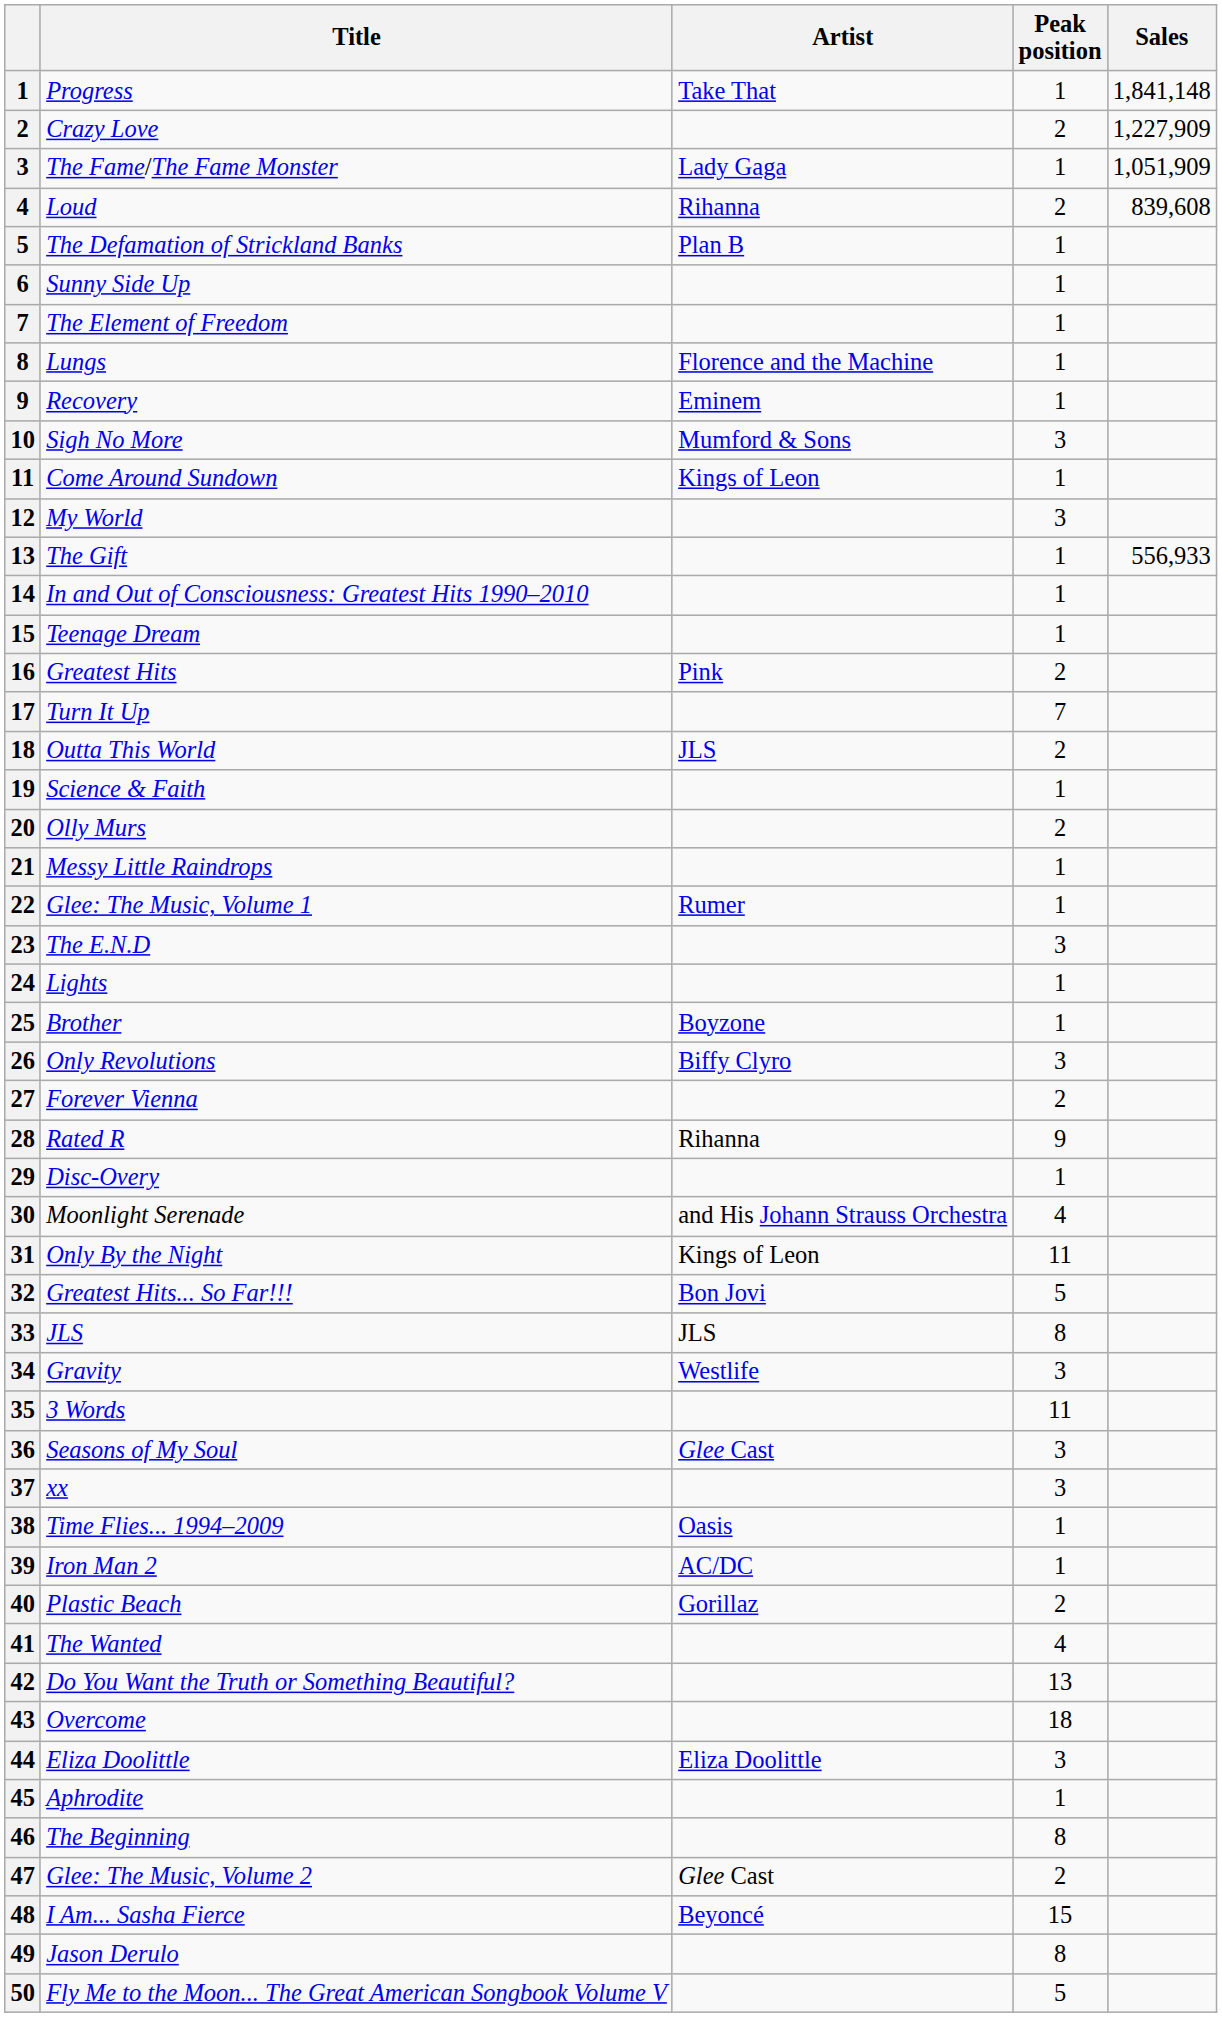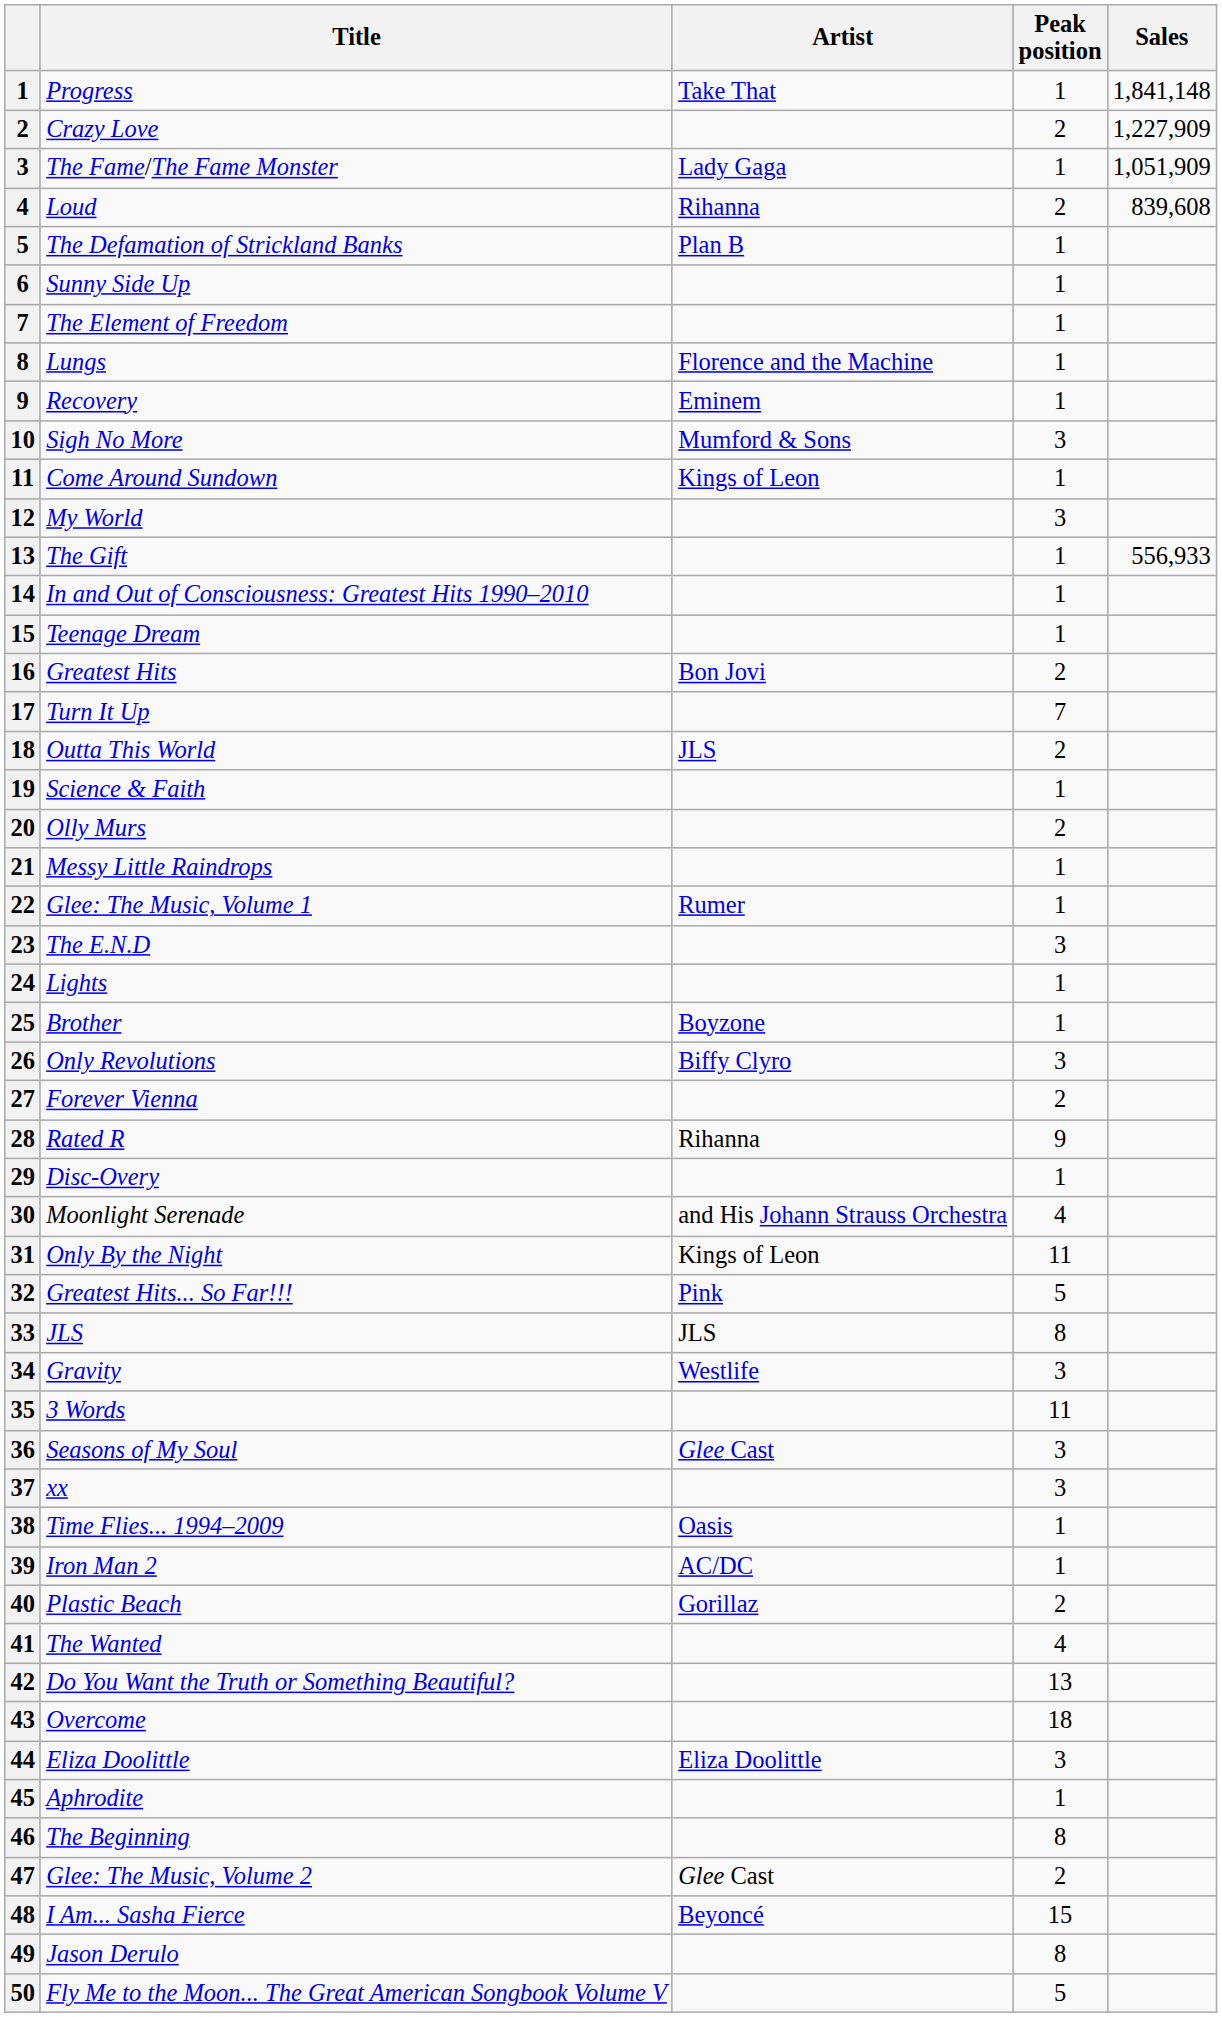 <table class="wikitable sortable plainrowheaders">
 <tr>
 <th scope=col></th>
 <th scope=col>Title</th>
 <th scope=col>Artist</th>
 <th scope=col>Peak<br>position</th>
 <th scope=col>Sales</th>
 </tr>
 <tr>
 <th scope=row style="text-align:center;">1</th>
 <td><em><a href='#'>Progress</a></em></td>
 <td><a href='#'>Take That</a></td>
 <td align="center">1</td>
 <td align="right">1,841,148</td>
 </tr>
 <tr>
 <th scope=row style="text-align:center;">2</th>
 <td><em><a href='#'>Crazy Love</a></em></td>
 <td></td>
 <td align="center">2</td>
 <td align="right">1,227,909</td>
 </tr>
 <tr>
 <th scope=row style="text-align:center;">3</th>
 <td><em><a href='#'>The Fame</a></em>/<em><a href='#'>The Fame Monster</a></em></td>
 <td><a href='#'>Lady Gaga</a></td>
 <td align="center">1</td>
 <td align="right">1,051,909</td>
 </tr>
 <tr>
 <th scope=row style="text-align:center;">4</th>
 <td><em><a href='#'>Loud</a></em></td>
 <td><a href='#'>Rihanna</a></td>
 <td align="center">2</td>
 <td align="right">839,608</td>
 </tr>
 <tr>
 <th scope=row style="text-align:center;">5</th>
 <td><em><a href='#'>The Defamation of Strickland Banks</a></em></td>
 <td><a href='#'>Plan B</a></td>
 <td align="center">1</td>
 <td></td>
 </tr>
 <tr>
 <th scope=row style="text-align:center;">6</th>
 <td><em><a href='#'>Sunny Side Up</a></em></td>
 <td></td>
 <td align="center">1</td>
 <td></td>
 </tr>
 <tr>
 <th scope=row style="text-align:center;">7</th>
 <td><em><a href='#'>The Element of Freedom</a></em></td>
 <td></td>
 <td align="center">1</td>
 <td></td>
 </tr>
 <tr>
 <th scope=row style="text-align:center;">8</th>
 <td><em><a href='#'>Lungs</a></em></td>
 <td><a href='#'>Florence and the Machine</a></td>
 <td align="center">1</td>
 <td></td>
 </tr>
 <tr>
 <th scope=row style="text-align:center;">9</th>
 <td><em><a href='#'>Recovery</a></em></td>
 <td><a href='#'>Eminem</a></td>
 <td align="center">1</td>
 <td></td>
 </tr>
 <tr>
 <th scope=row style="text-align:center;">10</th>
 <td><em><a href='#'>Sigh No More</a></em></td>
 <td><a href='#'>Mumford & Sons</a></td>
 <td align="center">3</td>
 <td></td>
 </tr>
 <tr>
 <th scope=row style="text-align:center;">11</th>
 <td><em><a href='#'>Come Around Sundown</a></em></td>
 <td><a href='#'>Kings of Leon</a></td>
 <td align="center">1</td>
 <td></td>
 </tr>
 <tr>
 <th scope=row style="text-align:center;">12</th>
 <td><em><a href='#'>My World</a></em></td>
 <td></td>
 <td align="center">3</td>
 <td></td>
 </tr>
 <tr>
 <th scope=row style="text-align:center;">13</th>
 <td><em><a href='#'>The Gift</a></em></td>
 <td></td>
 <td align="center">1</td>
 <td align="right">556,933</td>
 </tr>
 <tr>
 <th scope=row style="text-align:center;">14</th>
 <td><em><a href='#'>In and Out of Consciousness: Greatest Hits 1990–2010</a></em></td>
 <td></td>
 <td align="center">1</td>
 <td></td>
 </tr>
 <tr>
 <th scope=row style="text-align:center;">15</th>
 <td><em><a href='#'>Teenage Dream</a></em></td>
 <td></td>
 <td align="center">1</td>
 <td></td>
 </tr>
 <tr>
 <th scope=row style="text-align:center;">16</th>
 <td><em><a href='#'>Greatest Hits</a></em></td>
-<td><a href='#'>Pink</a></td>
+<td><a href='#'>Bon Jovi</a></td>
 <td align="center">2</td>
 <td></td>
 </tr>
 <tr>
 <th scope=row style="text-align:center;">17</th>
 <td><em><a href='#'>Turn It Up</a></em></td>
 <td></td>
 <td align="center">7</td>
 <td></td>
 </tr>
 <tr>
 <th scope=row style="text-align:center;">18</th>
 <td><em><a href='#'>Outta This World</a></em></td>
 <td><a href='#'>JLS</a></td>
 <td align="center">2</td>
 <td></td>
 </tr>
 <tr>
 <th scope=row style="text-align:center;">19</th>
 <td><em><a href='#'>Science & Faith</a></em></td>
 <td></td>
 <td align="center">1</td>
 <td></td>
 </tr>
 <tr>
 <th scope=row style="text-align:center;">20</th>
 <td><em><a href='#'>Olly Murs</a></em></td>
 <td></td>
 <td align="center">2</td>
 <td></td>
 </tr>
 <tr>
 <th scope=row style="text-align:center;">21</th>
 <td><em><a href='#'>Messy Little Raindrops</a></em></td>
 <td></td>
 <td align="center">1</td>
 <td></td>
 </tr>
 <tr>
 <th scope=row style="text-align:center;">22</th>
 <td><em><a href='#'>Glee: The Music, Volume 1</a></em></td>
 <td><a href='#'>Rumer</a></td>
 <td align="center">1</td>
 <td></td>
 </tr>
 <tr>
 <th scope=row style="text-align:center;">23</th>
 <td><em><a href='#'>The E.N.D</a></em></td>
 <td></td>
 <td align="center">3</td>
 <td></td>
 </tr>
 <tr>
 <th scope=row style="text-align:center;">24</th>
 <td><em><a href='#'>Lights</a></em></td>
 <td></td>
 <td align="center">1</td>
 <td></td>
 </tr>
 <tr>
 <th scope=row style="text-align:center;">25</th>
 <td><em><a href='#'>Brother</a></em></td>
 <td><a href='#'>Boyzone</a></td>
 <td align="center">1</td>
 <td></td>
 </tr>
 <tr>
 <th scope=row style="text-align:center;">26</th>
 <td><em><a href='#'>Only Revolutions</a></em></td>
 <td><a href='#'>Biffy Clyro</a></td>
 <td align="center">3</td>
 <td></td>
 </tr>
 <tr>
 <th scope=row style="text-align:center;">27</th>
 <td><em><a href='#'>Forever Vienna</a></em></td>
 <td></td>
 <td align="center">2</td>
 <td></td>
 </tr>
 <tr>
 <th scope=row style="text-align:center;">28</th>
 <td><em><a href='#'>Rated R</a></em></td>
 <td>Rihanna</td>
 <td align="center">9</td>
 <td></td>
 </tr>
 <tr>
 <th scope=row style="text-align:center;">29</th>
 <td><em><a href='#'>Disc-Overy</a></em></td>
 <td></td>
 <td align="center">1</td>
 <td></td>
 </tr>
 <tr>
 <th scope=row style="text-align:center;">30</th>
 <td><em>Moonlight Serenade</em></td>
 <td> and His <a href='#'>Johann Strauss Orchestra</a></td>
 <td align="center">4</td>
 <td></td>
 </tr>
 <tr>
 <th scope=row style="text-align:center;">31</th>
 <td><em><a href='#'>Only By the Night</a></em></td>
 <td>Kings of Leon</td>
 <td align="center">11</td>
 <td></td>
 </tr>
 <tr>
 <th scope=row style="text-align:center;">32</th>
 <td><em><a href='#'>Greatest Hits... So Far!!!</a></em></td>
-<td><a href='#'>Bon Jovi</a></td>
+<td><a href='#'>Pink</a></td>
 <td align="center">5</td>
 <td></td>
 </tr>
 <tr>
 <th scope=row style="text-align:center;">33</th>
 <td><em><a href='#'>JLS</a></em></td>
 <td>JLS</td>
 <td align="center">8</td>
 <td></td>
 </tr>
 <tr>
 <th scope=row style="text-align:center;">34</th>
 <td><em><a href='#'>Gravity</a></em></td>
 <td><a href='#'>Westlife</a></td>
 <td align="center">3</td>
 <td></td>
 </tr>
 <tr>
 <th scope=row style="text-align:center;">35</th>
 <td><em><a href='#'>3 Words</a></em></td>
 <td></td>
 <td align="center">11</td>
 <td></td>
 </tr>
 <tr>
 <th scope=row style="text-align:center;">36</th>
 <td><em><a href='#'>Seasons of My Soul</a></em></td>
 <td><a href='#'><em>Glee</em> Cast</a></td>
 <td align="center">3</td>
 <td></td>
 </tr>
 <tr>
 <th scope=row style="text-align:center;">37</th>
 <td><em><a href='#'>xx</a></em></td>
 <td></td>
 <td align="center">3</td>
 <td></td>
 </tr>
 <tr>
 <th scope=row style="text-align:center;">38</th>
 <td><em><a href='#'>Time Flies... 1994–2009</a></em></td>
 <td><a href='#'>Oasis</a></td>
 <td align="center">1</td>
 <td></td>
 </tr>
 <tr>
 <th scope=row style="text-align:center;">39</th>
 <td><em><a href='#'>Iron Man 2</a></em></td>
 <td><a href='#'>AC/DC</a></td>
 <td align="center">1</td>
 <td></td>
 </tr>
 <tr>
 <th scope=row style="text-align:center;">40</th>
 <td><em><a href='#'>Plastic Beach</a></em></td>
 <td><a href='#'>Gorillaz</a></td>
 <td align="center">2</td>
 <td></td>
 </tr>
 <tr>
 <th scope=row style="text-align:center;">41</th>
 <td><em><a href='#'>The Wanted</a></em></td>
 <td></td>
 <td align="center">4</td>
 <td></td>
 </tr>
 <tr>
 <th scope=row style="text-align:center;">42</th>
 <td><em><a href='#'>Do You Want the Truth or Something Beautiful?</a></em></td>
 <td></td>
 <td align="center">13</td>
 <td></td>
 </tr>
 <tr>
 <th scope=row style="text-align:center;">43</th>
 <td><em><a href='#'>Overcome</a></em></td>
 <td></td>
 <td align="center">18</td>
 <td></td>
 </tr>
 <tr>
 <th scope=row style="text-align:center;">44</th>
 <td><em><a href='#'>Eliza Doolittle</a></em></td>
 <td><a href='#'>Eliza Doolittle</a></td>
 <td align="center">3</td>
 <td></td>
 </tr>
 <tr>
 <th scope=row style="text-align:center;">45</th>
 <td><em><a href='#'>Aphrodite</a></em></td>
 <td></td>
 <td align="center">1</td>
 <td></td>
 </tr>
 <tr>
 <th scope=row style="text-align:center;">46</th>
 <td><em><a href='#'>The Beginning</a></em></td>
 <td></td>
 <td align="center">8</td>
 <td></td>
 </tr>
 <tr>
 <th scope=row style="text-align:center;">47</th>
 <td><em><a href='#'>Glee: The Music, Volume 2</a></em></td>
 <td><em>Glee</em> Cast</td>
 <td align="center">2</td>
 <td></td>
 </tr>
 <tr>
 <th scope=row style="text-align:center;">48</th>
 <td><em><a href='#'>I Am... Sasha Fierce</a></em></td>
 <td><a href='#'>Beyoncé</a></td>
 <td align="center">15</td>
 <td></td>
 </tr>
 <tr>
 <th scope=row style="text-align:center;">49</th>
 <td><em><a href='#'>Jason Derulo</a></em></td>
 <td></td>
 <td align="center">8</td>
 <td></td>
 </tr>
 <tr>
 <th scope=row style="text-align:center;">50</th>
 <td><em><a href='#'>Fly Me to the Moon... The Great American Songbook Volume V</a></em></td>
 <td></td>
 <td align="center">5</td>
 <td></td>
 </tr>
 </table>
